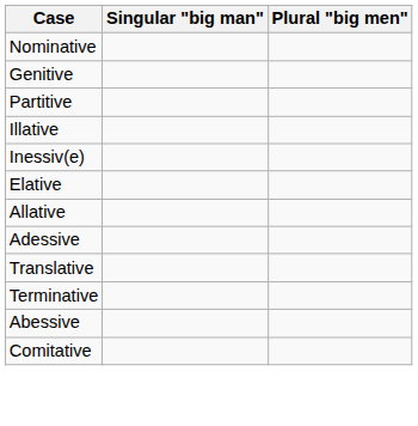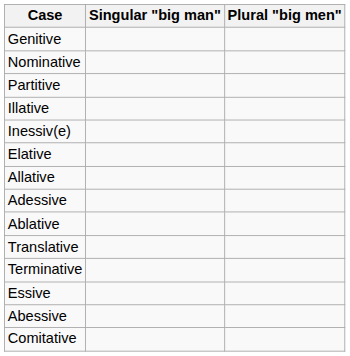 <table class="wikitable">
 <tr>
 <th>Case</th>
 <th>Singular "big man"</th>
 <th>Plural "big men"</th>
 </tr>
 <tr>
-<td>Nominative</td>
+<td>Genitive</td>
 <td><em></em></td>
 <td><em></em></td>
 </tr>
 <tr>
-<td>Genitive</td>
+<td>Nominative</td>
 <td><em></em></td>
 <td><em></em></td>
 </tr>
 <tr>
 <td>Partitive</td>
 <td><em></em></td>
 <td><em></em></td>
 </tr>
 <tr>
 <td>Illative</td>
 <td><em></em></td>
 <td><em></em></td>
 </tr>
 <tr>
 <td>Inessiv(e)</td>
 <td><em></em></td>
 <td><em></em></td>
 </tr>
 <tr>
 <td>Elative</td>
 <td><em></em></td>
 <td><em></em></td>
 </tr>
 <tr>
 <td>Allative</td>
 <td><em></em></td>
 <td><em></em></td>
 </tr>
 <tr>
 <td>Adessive</td>
 <td><em></em></td>
 <td><em></em></td>
 </tr>
 <tr>
+<td>Ablative</td>
+<td><em></em></td>
+<td><em></em></td>
+</tr>
+<tr>
 <td>Translative</td>
 <td><em></em></td>
 <td><em></em></td>
 </tr>
 <tr>
 <td>Terminative</td>
+<td><em></em></td>
+<td><em></em></td>
+</tr>
+<tr>
+<td>Essive</td>
 <td><em></em></td>
 <td><em></em></td>
 </tr>
 <tr>
 <td>Abessive</td>
 <td><em></em></td>
 <td><em></em></td>
 </tr>
 <tr>
 <td>Comitative</td>
 <td><em></em></td>
 <td><em></em></td>
 </tr>
 </table>
